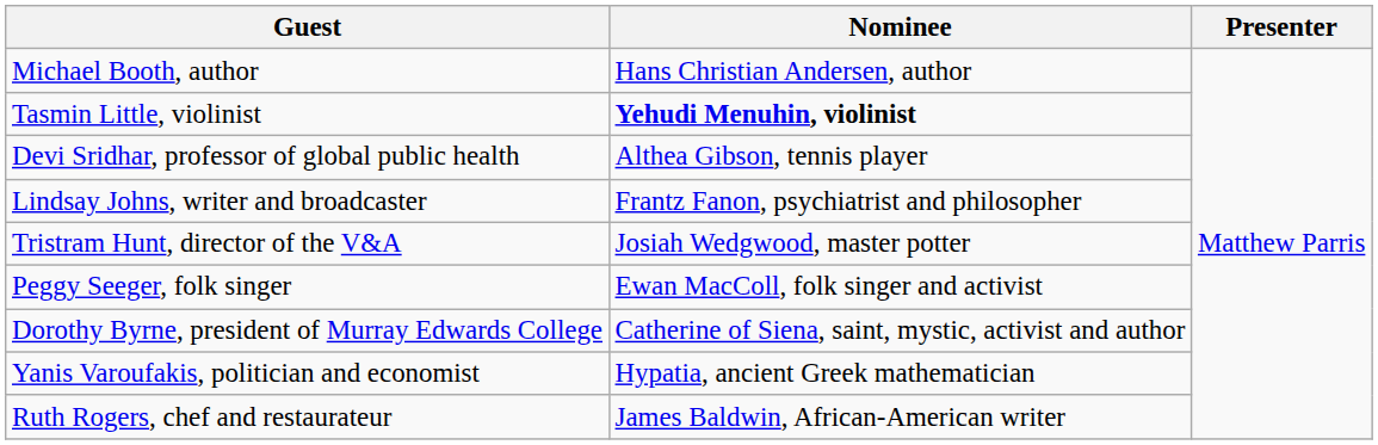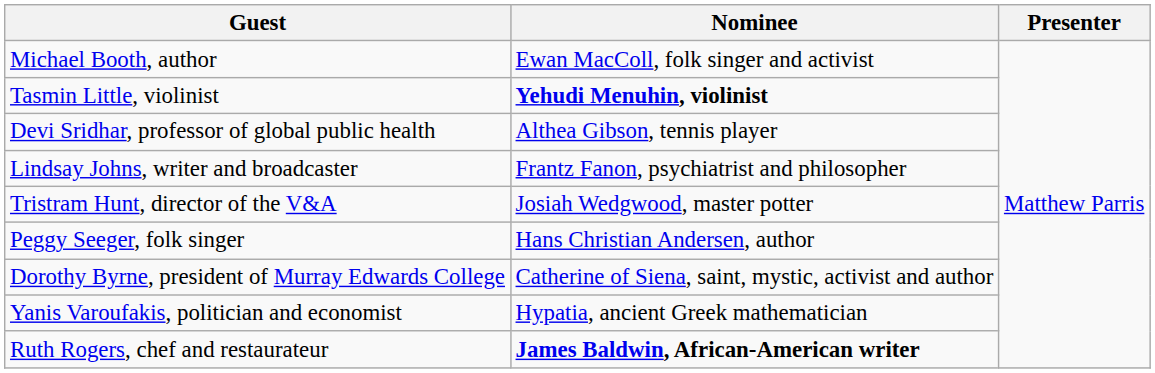 <table class="wikitable">
 <tr>
 <th>Guest</th>
 <th>Nominee</th>
 <th>Presenter</th>
 </tr>
 <tr>
 <td><a href='#'>Michael Booth</a>, author</td>
-<td><a href='#'>Hans Christian Andersen</a>, author</td>
+<td><a href='#'>Ewan MacColl</a>, folk singer and activist</td>
 <td rowspan="9"><a href='#'>Matthew Parris</a></td>
 </tr>
 <tr>
 <td><a href='#'>Tasmin Little</a>, violinist</td>
 <td><strong><a href='#'>Yehudi Menuhin</a>, violinist</strong></td>
 </tr>
 <tr>
 <td><a href='#'>Devi Sridhar</a>, professor of global public health</td>
 <td><a href='#'>Althea Gibson</a>, tennis player</td>
 </tr>
 <tr>
 <td><a href='#'>Lindsay Johns</a>, writer and broadcaster</td>
 <td><a href='#'>Frantz Fanon</a>, psychiatrist and philosopher</td>
 </tr>
 <tr>
 <td><a href='#'>Tristram Hunt</a>, director of the <a href='#'>V&A</a></td>
 <td><a href='#'>Josiah Wedgwood</a>, master potter</td>
 </tr>
 <tr>
 <td><a href='#'>Peggy Seeger</a>, folk singer</td>
-<td><a href='#'>Ewan MacColl</a>, folk singer and activist</td>
+<td><a href='#'>Hans Christian Andersen</a>, author</td>
 </tr>
 <tr>
 <td><a href='#'>Dorothy Byrne</a>, president of <a href='#'>Murray Edwards College</a></td>
 <td><a href='#'>Catherine of Siena</a>, saint, mystic, activist and author</td>
 </tr>
 <tr>
 <td><a href='#'>Yanis Varoufakis</a>, politician and economist</td>
 <td><a href='#'>Hypatia</a>, ancient Greek mathematician</td>
 </tr>
 <tr>
 <td><a href='#'>Ruth Rogers</a>, chef and restaurateur</td>
-<td><a href='#'>James Baldwin</a>, African-American writer</td>
+<td><strong><a href='#'>James Baldwin</a>, African-American writer</strong></td>
 </tr>
 </table>
